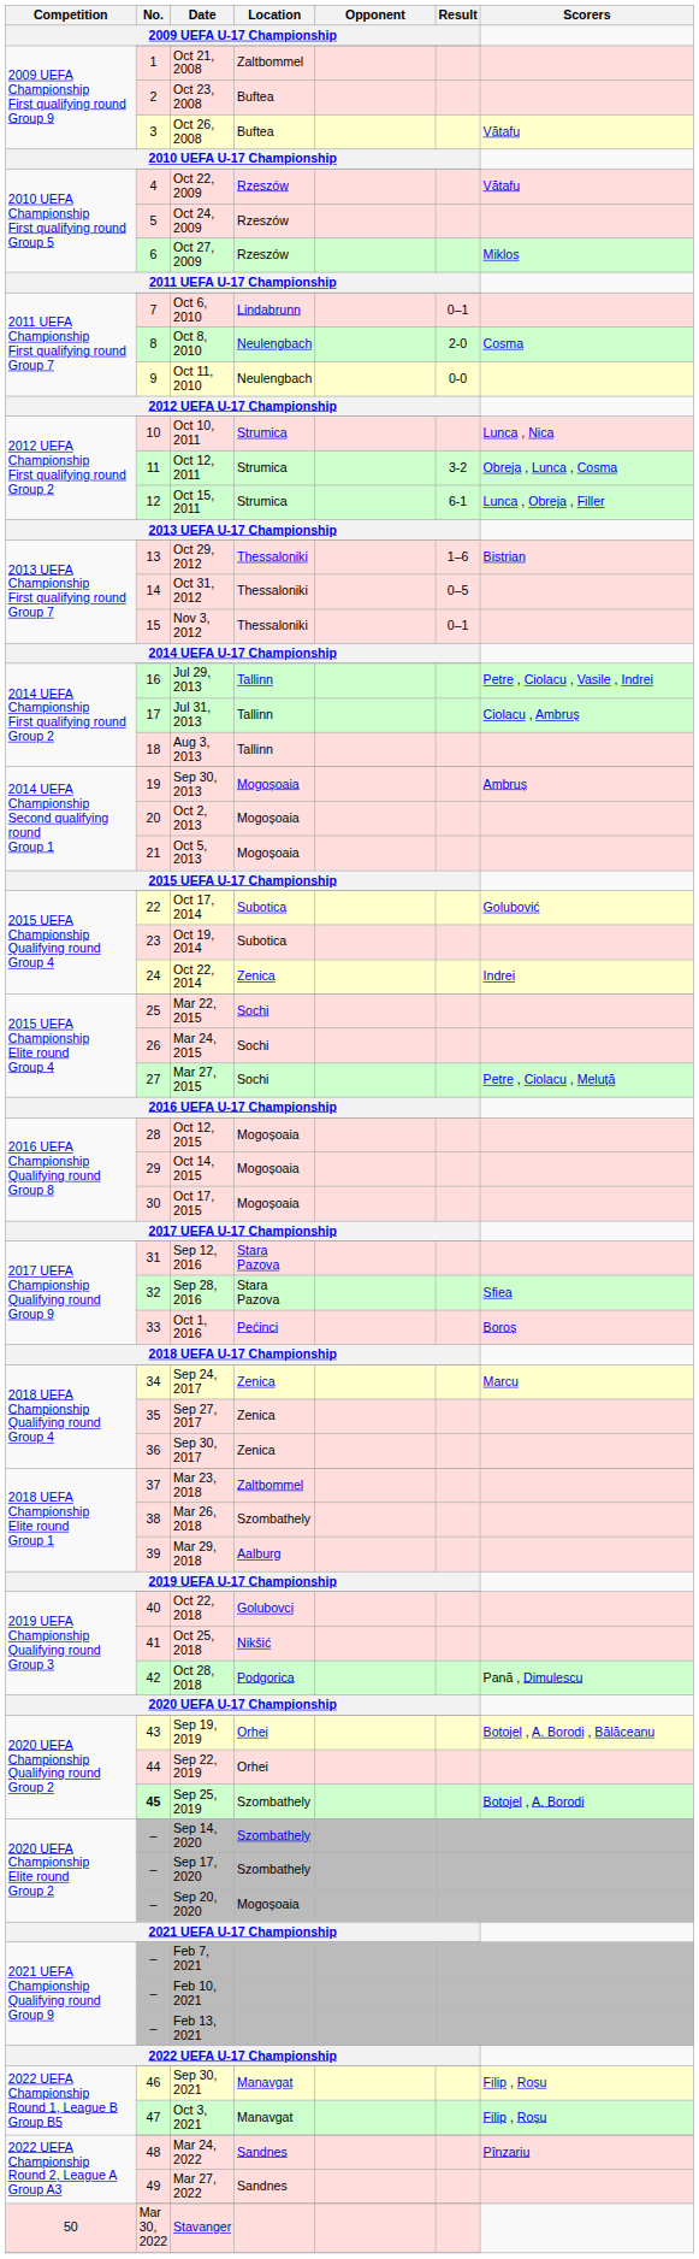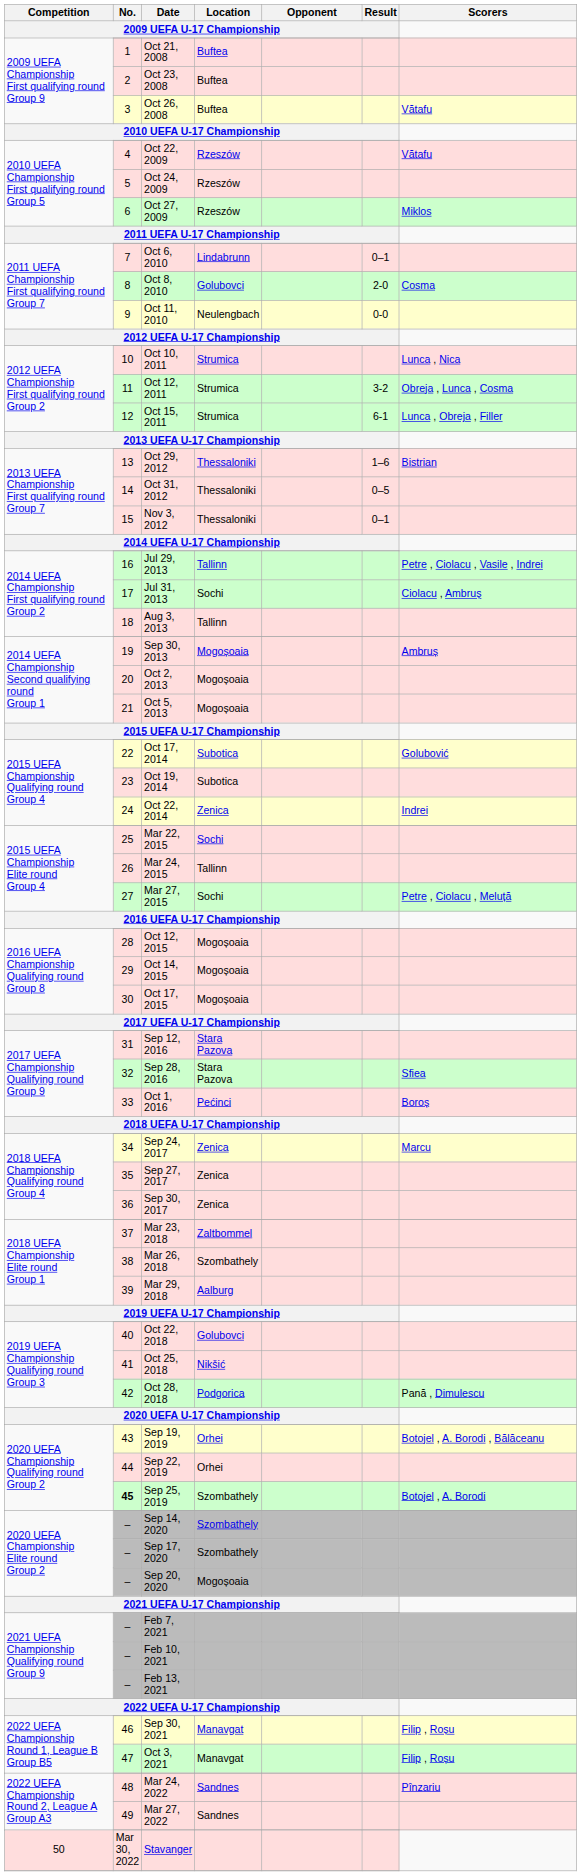 <table class="wikitable">
 <tr>
 <th width=190>Competition</th>
 <th width=5>No.</th>
 <th>Date</th>
 <th>Location</th>
 <th width=185>Opponent</th>
 <th width=40>Result</th>
 <th width=370>Scorers</th>
 </tr>
 <tr>
 <th colspan=6 align=center><a href='#'>2009 UEFA U-17 Championship</a></th>
 </tr>
 <tr>
 <td rowspan=4><a href='#'>2009 UEFA Championship <br> First qualifying round <br> Group 9</a> </td>
 </tr>
 <tr style="background:#fdd;">
 <td style="text-align: center;">1</td>
 <td>Oct 21, 2008</td>
-<td>Zaltbommel</td>
+<td><a href='#'>Buftea</a></td>
 <td></td>
 <td style="text-align: center;"></td>
 <td></td>
 </tr>
 <tr style="background:#fdd;">
 <td style="text-align: center;">2</td>
 <td>Oct 23, 2008</td>
 <td>Buftea</td>
 <td></td>
 <td style="text-align: center;"></td>
 <td></td>
 </tr>
 <tr style="background:#ffc;">
 <td style="text-align: center;">3</td>
 <td>Oct 26, 2008</td>
 <td>Buftea</td>
 <td></td>
 <td style="text-align: center;"></td>
 <td><a href='#'>Vătafu</a> </td>
 </tr>
 <tr>
 <th colspan=6 align=center><a href='#'>2010 UEFA U-17 Championship</a></th>
 </tr>
 <tr>
 <td rowspan=4><a href='#'>2010 UEFA Championship <br> First qualifying round <br> Group 5</a> </td>
 </tr>
 <tr style="background:#fdd;">
 <td style="text-align: center;">4</td>
 <td>Oct 22, 2009</td>
 <td><a href='#'>Rzeszów</a></td>
 <td></td>
 <td style="text-align: center;"></td>
 <td><a href='#'>Vătafu</a> </td>
 </tr>
 <tr style="background:#fdd;">
 <td style="text-align: center;">5</td>
 <td>Oct 24, 2009</td>
 <td>Rzeszów</td>
 <td></td>
 <td style="text-align: center;"></td>
 <td></td>
 </tr>
 <tr style="background:#cfc;">
 <td style="text-align: center;">6</td>
 <td>Oct 27, 2009</td>
 <td>Rzeszów</td>
 <td></td>
 <td style="text-align: center;"></td>
 <td><a href='#'>Miklos</a> </td>
 </tr>
 <tr>
 <th colspan=6 align=center><a href='#'>2011 UEFA U-17 Championship</a></th>
 </tr>
 <tr>
 <td rowspan=4><a href='#'>2011 UEFA Championship <br> First qualifying round <br> Group 7</a> </td>
 </tr>
 <tr style="background:#fdd;">
 <td style="text-align: center;">7</td>
 <td>Oct 6, 2010</td>
 <td><a href='#'>Lindabrunn</a></td>
 <td></td>
 <td style="text-align: center;">0–1</td>
 <td></td>
 </tr>
 <tr style="background:#cfc;">
 <td style="text-align: center;">8</td>
 <td>Oct 8, 2010</td>
-<td><a href='#'>Neulengbach</a></td>
+<td><a href='#'>Golubovci</a></td>
 <td></td>
 <td style="text-align: center;">2-0</td>
 <td><a href='#'>Cosma</a> </td>
 </tr>
 <tr style="background:#ffc;">
 <td style="text-align: center;">9</td>
 <td>Oct 11, 2010</td>
 <td>Neulengbach</td>
 <td></td>
 <td style="text-align: center;">0-0</td>
 <td></td>
 </tr>
 <tr>
 <th colspan=6 align=center><a href='#'>2012 UEFA U-17 Championship</a></th>
 </tr>
 <tr>
 <td rowspan=4><a href='#'>2012 UEFA Championship <br> First qualifying round <br> Group 2</a> <br></td>
 </tr>
 <tr style="background:#fdd;">
 <td style="text-align: center;">10</td>
 <td>Oct 10, 2011</td>
 <td><a href='#'>Strumica</a></td>
 <td></td>
 <td style="text-align: center;"></td>
 <td><a href='#'>Lunca</a> , <a href='#'>Nica</a> </td>
 </tr>
 <tr style="background:#cfc;">
 <td style="text-align: center;">11</td>
 <td>Oct 12, 2011</td>
 <td>Strumica</td>
 <td></td>
 <td style="text-align: center;">3-2</td>
 <td><a href='#'>Obreja</a> , <a href='#'>Lunca</a> , <a href='#'>Cosma</a> </td>
 </tr>
 <tr style="background:#cfc;">
 <td style="text-align: center;">12</td>
 <td>Oct 15, 2011</td>
 <td>Strumica</td>
 <td></td>
 <td style="text-align: center;">6-1</td>
 <td><a href='#'>Lunca</a> , <a href='#'>Obreja</a> , <a href='#'>Filler</a> </td>
 </tr>
 <tr>
 <th colspan=6 align=center><a href='#'>2013 UEFA U-17 Championship</a></th>
 </tr>
 <tr>
 <td rowspan=4><a href='#'>2013 UEFA Championship <br> First qualifying round <br> Group 7</a> <br></td>
 </tr>
 <tr style="background:#fdd;">
 <td style="text-align: center;">13</td>
 <td>Oct 29, 2012</td>
 <td><a href='#'>Thessaloniki</a></td>
 <td></td>
 <td style="text-align: center;">1–6</td>
 <td><a href='#'>Bistrian</a> </td>
 </tr>
 <tr style="background:#fdd;">
 <td style="text-align: center;">14</td>
 <td>Oct 31, 2012</td>
 <td>Thessaloniki</td>
 <td></td>
 <td style="text-align: center;">0–5</td>
 <td></td>
 </tr>
 <tr style="background:#fdd;">
 <td style="text-align: center;">15</td>
 <td>Nov 3, 2012</td>
 <td>Thessaloniki</td>
 <td></td>
 <td style="text-align: center;">0–1</td>
 <td></td>
 </tr>
 <tr>
 <th colspan=6 align=center><a href='#'>2014 UEFA U-17 Championship</a></th>
 </tr>
 <tr>
 <td rowspan=4><a href='#'>2014 UEFA Championship <br> First qualifying round <br> Group 2</a> </td>
 </tr>
 <tr style="background:#cfc;">
 <td style="text-align: center;">16</td>
 <td>Jul 29, 2013</td>
 <td><a href='#'>Tallinn</a></td>
 <td></td>
 <td style="text-align: center;"></td>
 <td><a href='#'>Petre</a> , <a href='#'>Ciolacu</a> , <a href='#'>Vasile</a> , <a href='#'>Indrei</a> </td>
 </tr>
 <tr style="background:#cfc;">
 <td style="text-align: center;">17</td>
 <td>Jul 31, 2013</td>
-<td>Tallinn</td>
+<td>Sochi</td>
 <td></td>
 <td style="text-align: center;"></td>
 <td><a href='#'>Ciolacu</a> , <a href='#'>Ambruș</a> </td>
 </tr>
 <tr style="background:#fdd;">
 <td style="text-align: center;">18</td>
 <td>Aug 3, 2013</td>
 <td>Tallinn</td>
 <td></td>
 <td style="text-align: center;"></td>
 <td></td>
 </tr>
 <tr>
 <td rowspan=4><a href='#'>2014 UEFA Championship <br> Second qualifying round <br> Group 1</a> </td>
 </tr>
 <tr style="background:#fdd;">
 <td style="text-align: center;">19</td>
 <td>Sep 30, 2013</td>
 <td><a href='#'>Mogoșoaia</a></td>
 <td></td>
 <td style="text-align: center;"></td>
 <td><a href='#'>Ambruș</a> </td>
 </tr>
 <tr style="background:#fdd;">
 <td style="text-align: center;">20</td>
 <td>Oct 2, 2013</td>
 <td>Mogoșoaia</td>
 <td></td>
 <td style="text-align: center;"></td>
 <td></td>
 </tr>
 <tr style="background:#fdd;">
 <td style="text-align: center;">21</td>
 <td>Oct 5, 2013</td>
 <td>Mogoșoaia</td>
 <td></td>
 <td style="text-align: center;"></td>
 <td></td>
 </tr>
 <tr>
 <th colspan=6 align=center><a href='#'>2015 UEFA U-17 Championship</a></th>
 </tr>
 <tr>
 <td rowspan=4><a href='#'>2015 UEFA Championship <br> Qualifying round <br> Group 4</a> </td>
 </tr>
 <tr style="background:#ffc;">
 <td style="text-align: center;">22</td>
 <td>Oct 17, 2014</td>
 <td><a href='#'>Subotica</a></td>
 <td></td>
 <td style="text-align: center;"></td>
 <td><a href='#'>Golubović</a> </td>
 </tr>
 <tr style="background:#fdd;">
 <td style="text-align: center;">23</td>
 <td>Oct 19, 2014</td>
 <td>Subotica</td>
 <td></td>
 <td style="text-align: center;"></td>
 <td></td>
 </tr>
 <tr style="background:#ffc;">
 <td style="text-align: center;">24</td>
 <td>Oct 22, 2014</td>
 <td><a href='#'>Zenica</a></td>
 <td></td>
 <td style="text-align: center;"></td>
 <td><a href='#'>Indrei</a> </td>
 </tr>
 <tr>
 <td rowspan=4><a href='#'>2015 UEFA Championship <br> Elite round <br> Group 4</a> </td>
 </tr>
 <tr style="background:#fdd;">
 <td style="text-align: center;">25</td>
 <td>Mar 22, 2015</td>
 <td><a href='#'>Sochi</a></td>
 <td></td>
 <td style="text-align: center;"></td>
 <td></td>
 </tr>
 <tr style="background:#fdd;">
 <td style="text-align: center;">26</td>
 <td>Mar 24, 2015</td>
-<td>Sochi</td>
+<td>Tallinn</td>
 <td></td>
 <td style="text-align: center;"></td>
 <td></td>
 </tr>
 <tr style="background:#cfc;">
 <td style="text-align: center;">27</td>
 <td>Mar 27, 2015</td>
 <td>Sochi</td>
 <td></td>
 <td style="text-align: center;"></td>
 <td><a href='#'>Petre</a> , <a href='#'>Ciolacu</a> , <a href='#'>Meluță</a> </td>
 </tr>
 <tr>
 <th colspan=6 align=center><a href='#'>2016 UEFA U-17 Championship</a></th>
 </tr>
 <tr>
 <td rowspan=4><a href='#'>2016 UEFA Championship <br> Qualifying round <br> Group 8</a> </td>
 </tr>
 <tr style="background:#fdd;">
 <td style="text-align: center;">28</td>
 <td>Oct 12, 2015</td>
 <td>Mogoșoaia</td>
 <td></td>
 <td style="text-align: center;"></td>
 <td></td>
 </tr>
 <tr style="background:#fdd;">
 <td style="text-align: center;">29</td>
 <td>Oct 14, 2015</td>
 <td>Mogoșoaia</td>
 <td></td>
 <td style="text-align: center;"></td>
 <td></td>
 </tr>
 <tr style="background:#fdd;">
 <td style="text-align: center;">30</td>
 <td>Oct 17, 2015</td>
 <td>Mogoșoaia</td>
 <td></td>
 <td style="text-align: center;"></td>
 <td></td>
 </tr>
 <tr>
 <th colspan=6 align=center><a href='#'>2017 UEFA U-17 Championship</a></th>
 </tr>
 <tr>
 <td rowspan=4><a href='#'>2017 UEFA Championship <br> Qualifying round <br> Group 9</a> </td>
 </tr>
 <tr style="background:#fdd;">
 <td style="text-align: center;">31</td>
 <td>Sep 12, 2016</td>
 <td><a href='#'>Stara Pazova</a></td>
 <td></td>
 <td style="text-align: center;"></td>
 <td></td>
 </tr>
 <tr style="background:#cfc;">
 <td style="text-align: center;">32</td>
 <td>Sep 28, 2016</td>
 <td>Stara Pazova</td>
 <td></td>
 <td style="text-align: center;"></td>
 <td><a href='#'>Sfiea</a> </td>
 </tr>
 <tr style="background:#fdd;">
 <td style="text-align: center;">33</td>
 <td>Oct 1, 2016</td>
 <td><a href='#'>Pećinci</a></td>
 <td></td>
 <td style="text-align: center;"></td>
 <td><a href='#'>Boroș</a> </td>
 </tr>
 <tr>
 <th colspan=6 align=center><a href='#'>2018 UEFA U-17 Championship</a></th>
 </tr>
 <tr>
 <td rowspan=4><a href='#'>2018 UEFA Championship <br> Qualifying round Group 4</a> <br> </td>
 </tr>
 <tr style="background:#ffc;">
 <td style="text-align: center;">34</td>
 <td>Sep 24, 2017</td>
 <td><a href='#'>Zenica</a></td>
 <td></td>
 <td style="text-align: center;"></td>
 <td><a href='#'>Marcu</a> </td>
 </tr>
 <tr style="background:#fdd;">
 <td style="text-align: center;">35</td>
 <td>Sep 27, 2017</td>
 <td>Zenica</td>
 <td></td>
 <td style="text-align: center;"></td>
 <td></td>
 </tr>
 <tr style="background:#fdd;">
 <td style="text-align: center;">36</td>
 <td>Sep 30, 2017</td>
 <td>Zenica</td>
 <td></td>
 <td style="text-align: center;"></td>
 <td></td>
 </tr>
 <tr>
 <td rowspan=4><a href='#'>2018 UEFA Championship <br> Elite round <br> Group 1</a> </td>
 </tr>
 <tr style="background:#fdd;">
 <td style="text-align: center;">37</td>
 <td>Mar 23, 2018</td>
 <td><a href='#'>Zaltbommel</a></td>
 <td></td>
 <td style="text-align: center;"></td>
 <td></td>
 </tr>
 <tr style="background:#fdd;">
 <td style="text-align: center;">38</td>
 <td>Mar 26, 2018</td>
 <td>Szombathely</td>
 <td></td>
 <td style="text-align: center;"></td>
 <td></td>
 </tr>
 <tr style="background:#fdd;">
 <td style="text-align: center;">39</td>
 <td>Mar 29, 2018</td>
 <td><a href='#'>Aalburg</a></td>
 <td></td>
 <td style="text-align: center;"></td>
 <td></td>
 </tr>
 <tr>
 <th colspan=6 align=center><a href='#'>2019 UEFA U-17 Championship</a></th>
 </tr>
 <tr>
 <td rowspan=4><a href='#'>2019 UEFA Championship <br> Qualifying round <br> Group 3</a> </td>
 </tr>
 <tr style="background:#fdd;">
 <td style="text-align: center;">40</td>
 <td>Oct 22, 2018</td>
 <td><a href='#'>Golubovci</a></td>
 <td></td>
 <td style="text-align: center;"></td>
 <td></td>
 </tr>
 <tr style="background:#fdd;">
 <td style="text-align: center;">41</td>
 <td>Oct 25, 2018</td>
 <td><a href='#'>Nikšić</a></td>
 <td></td>
 <td style="text-align: center;"></td>
 <td></td>
 </tr>
 <tr style="background:#cfc;">
 <td style="text-align: center;">42</td>
 <td>Oct 28, 2018</td>
 <td><a href='#'>Podgorica</a></td>
 <td></td>
 <td style="text-align: center;"></td>
 <td>Pană , <a href='#'>Dimulescu</a> </td>
 </tr>
 <tr>
 <th colspan=6 align=center><a href='#'>2020 UEFA U-17 Championship</a></th>
 </tr>
 <tr>
 <td rowspan=4><a href='#'>2020 UEFA Championship <br> Qualifying round <br> Group 2</a> </td>
 </tr>
 <tr style="background:#ffc;">
 <td style="text-align: center;">43</td>
 <td>Sep 19, 2019</td>
 <td><a href='#'>Orhei</a></td>
 <td></td>
 <td style="text-align: center;"></td>
 <td><a href='#'>Botojel</a> , <a href='#'>A. Borodi</a> , <a href='#'>Bălăceanu</a> </td>
 </tr>
 <tr style="background:#fdd;">
 <td style="text-align: center;">44</td>
 <td>Sep 22, 2019</td>
 <td>Orhei</td>
 <td></td>
 <td style="text-align: center;"></td>
 <td></td>
 </tr>
 <tr style="background:#cfc;">
 <td style="text-align: center;"><strong>45</strong></td>
 <td>Sep 25, 2019</td>
 <td>Szombathely</td>
 <td></td>
 <td style="text-align: center;"></td>
 <td><a href='#'>Botojel</a> , <a href='#'>A. Borodi</a> </td>
 </tr>
 <tr>
 <td rowspan=4><a href='#'>2020 UEFA Championship <br> Elite round <br> Group 2</a> </td>
 </tr>
 <tr style="background:#bbbbbb;">
 <td style="text-align: center;">–</td>
 <td>Sep 14, 2020</td>
 <td><a href='#'>Szombathely</a></td>
 <td></td>
 <td style="text-align: center;"></td>
 <td></td>
 </tr>
 <tr style="background:#bbbbbb;">
 <td style="text-align: center;">–</td>
 <td>Sep 17, 2020</td>
 <td>Szombathely</td>
 <td></td>
 <td style="text-align: center;"></td>
 <td></td>
 </tr>
 <tr style="background:#bbbbbb;">
 <td style="text-align: center;">–</td>
 <td>Sep 20, 2020</td>
 <td>Mogoșoaia</td>
 <td></td>
 <td style="text-align: center;"></td>
 <td></td>
 </tr>
 <tr>
 <th colspan=6 align=center><a href='#'>2021 UEFA U-17 Championship</a></th>
 </tr>
 <tr>
 <td rowspan=4><a href='#'>2021 UEFA Championship <br> Qualifying round <br> Group 9</a> </td>
 </tr>
 <tr style="background:#bbbbbb;">
 <td style="text-align: center;">–</td>
 <td>Feb 7, 2021</td>
 <td></td>
 <td></td>
 <td style="text-align: center;"></td>
 <td></td>
 </tr>
 <tr style="background:#bbbbbb;">
 <td style="text-align: center;">–</td>
 <td>Feb 10, 2021</td>
 <td></td>
 <td></td>
 <td style="text-align: center;"></td>
 <td></td>
 </tr>
 <tr style="background:#bbbbbb;">
 <td style="text-align: center;">–</td>
 <td>Feb 13, 2021</td>
 <td></td>
 <td></td>
 <td style="text-align: center;"></td>
 <td></td>
 </tr>
 <tr>
 <th colspan=6 align=center><a href='#'>2022 UEFA U-17 Championship</a></th>
 </tr>
 <tr>
 <td rowspan=3><a href='#'>2022 UEFA Championship <br> Round 1, League B <br> Group B5</a> </td>
 </tr>
 <tr style="background:#ffc;">
 <td style="text-align: center;">46</td>
 <td>Sep 30, 2021</td>
 <td><a href='#'>Manavgat</a></td>
 <td></td>
 <td style="text-align: center;"></td>
 <td><a href='#'>Filip</a> , <a href='#'>Roșu</a> </td>
 </tr>
 <tr style="background:#cfc;">
 <td style="text-align: center;">47</td>
 <td>Oct 3, 2021</td>
 <td>Manavgat</td>
 <td></td>
 <td style="text-align: center;"></td>
 <td><a href='#'>Filip</a> , <a href='#'>Roșu</a> </td>
 </tr>
 <tr>
 <td rowspan=4><a href='#'>2022 UEFA Championship <br> Round 2, League A <br> Group A3</a> </td>
 </tr>
 <tr style="background:#fdd;">
 <td style="text-align: center;">48</td>
 <td>Mar 24, 2022</td>
 <td><a href='#'>Sandnes</a></td>
 <td></td>
 <td style="text-align: center;"></td>
 <td><a href='#'>Pînzariu</a> </td>
 </tr>
 <tr style="background:#fdd;">
 <td style="text-align: center;">49</td>
 <td>Mar 27, 2022</td>
 <td>Sandnes</td>
 <td></td>
 <td style="text-align: center;"></td>
 <td></td>
 </tr>
 <tr>
 </tr>
 <tr style="background:#fdd;">
 <td style="text-align: center;">50</td>
 <td>Mar 30, 2022</td>
 <td><a href='#'>Stavanger</a></td>
 <td></td>
 <td style="text-align: center;"></td>
 <td></td>
 </tr>
 <tr>
 </tr>
 </table>
